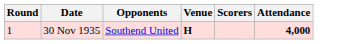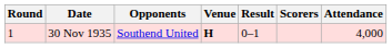 <table class="wikitable">
 <tr>
 <th>Round</th>
 <th>Date</th>
 <th>Opponents</th>
 <th>Venue</th>
+<th>Result</th>
 <th>Scorers</th>
 <th>Attendance</th>
 </tr>
 <tr bgcolor="#ffdddd">
 <td>1</td>
 <td>30 Nov 1935</td>
 <td><a href='#'>Southend United</a></td>
 <td><strong>H</strong></td>
+<td>0–1</td>
 <td></td>
-<td align="right"><strong>4,000</strong></td>
+<td align="right">4,000</td>
 </tr>
 </table>
